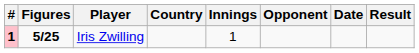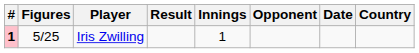 <table class="wikitable" style="font-size:100%">
 <tr>
 <th>#</th>
 <th>Figures</th>
 <th>Player</th>
-<th>Country</th>
+<th>Result</th>
 <th>Innings</th>
 <th>Opponent</th>
 <th>Date</th>
-<th>Result</th>
+<th>Country</th>
 </tr>
 <tr align="center">
 <td style="background: pink;"><strong>1</strong></td>
-<td><strong>5/25</strong></td>
+<td>5/25</td>
 <td><a href='#'>Iris Zwilling</a></td>
 <td></td>
 <td>1</td>
 <td></td>
 <td></td>
 <td></td>
 </tr>
 </table>
